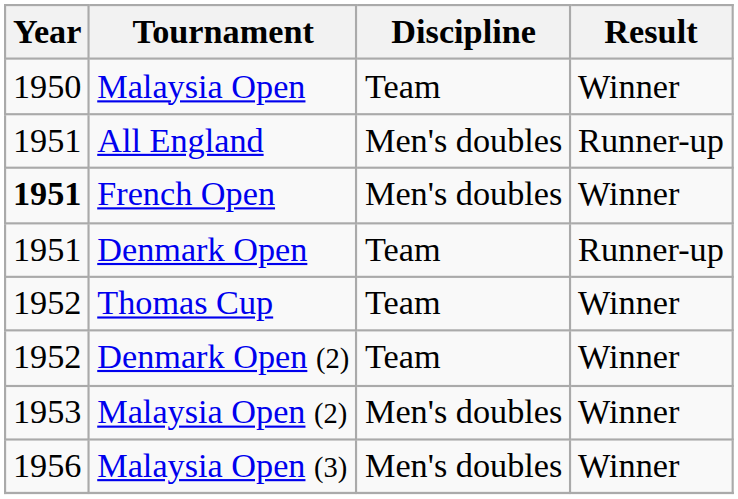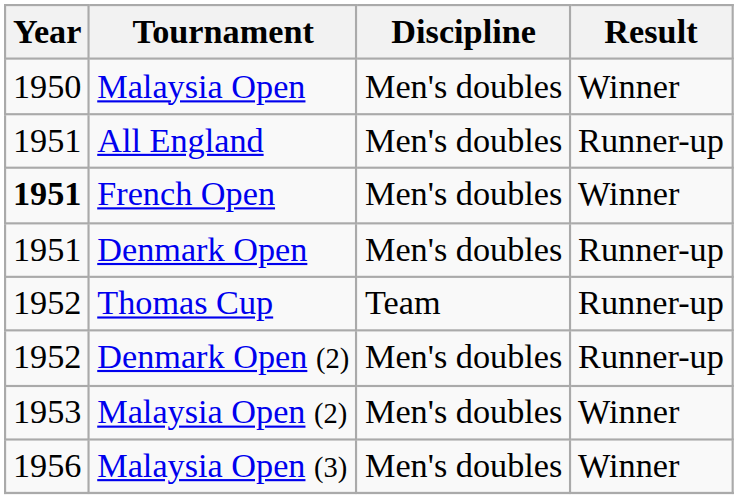 <table class="sortable wikitable">
 <tr>
 <th>Year</th>
 <th>Tournament</th>
 <th>Discipline</th>
 <th>Result</th>
 </tr>
 <tr>
 <td>1950</td>
 <td><a href='#'>Malaysia Open</a></td>
-<td>Team</td>
+<td>Men's doubles</td>
 <td>Winner</td>
 </tr>
 <tr>
 <td>1951</td>
 <td><a href='#'>All England</a></td>
 <td>Men's doubles</td>
 <td>Runner-up</td>
 </tr>
 <tr>
 <td><strong>1951</strong></td>
 <td><a href='#'>French Open</a></td>
 <td>Men's doubles</td>
 <td>Winner</td>
 </tr>
 <tr>
 <td>1951</td>
 <td><a href='#'>Denmark Open</a></td>
-<td>Team</td>
+<td>Men's doubles</td>
 <td>Runner-up</td>
 </tr>
 <tr>
 <td>1952</td>
 <td><a href='#'>Thomas Cup</a></td>
 <td>Team</td>
-<td>Winner</td>
+<td>Runner-up</td>
 </tr>
 <tr>
 <td>1952</td>
 <td><a href='#'>Denmark Open</a> <small>(2)</small></td>
-<td>Team</td>
-<td>Winner</td>
+<td>Men's doubles</td>
+<td>Runner-up</td>
 </tr>
 <tr>
 <td>1953</td>
 <td><a href='#'>Malaysia Open</a> <small>(2)</small></td>
 <td>Men's doubles</td>
 <td>Winner</td>
 </tr>
 <tr>
 <td>1956</td>
 <td><a href='#'>Malaysia Open</a> <small>(3)</small></td>
 <td>Men's doubles</td>
 <td>Winner</td>
 </tr>
 <tr>
 </tr>
 </table>
